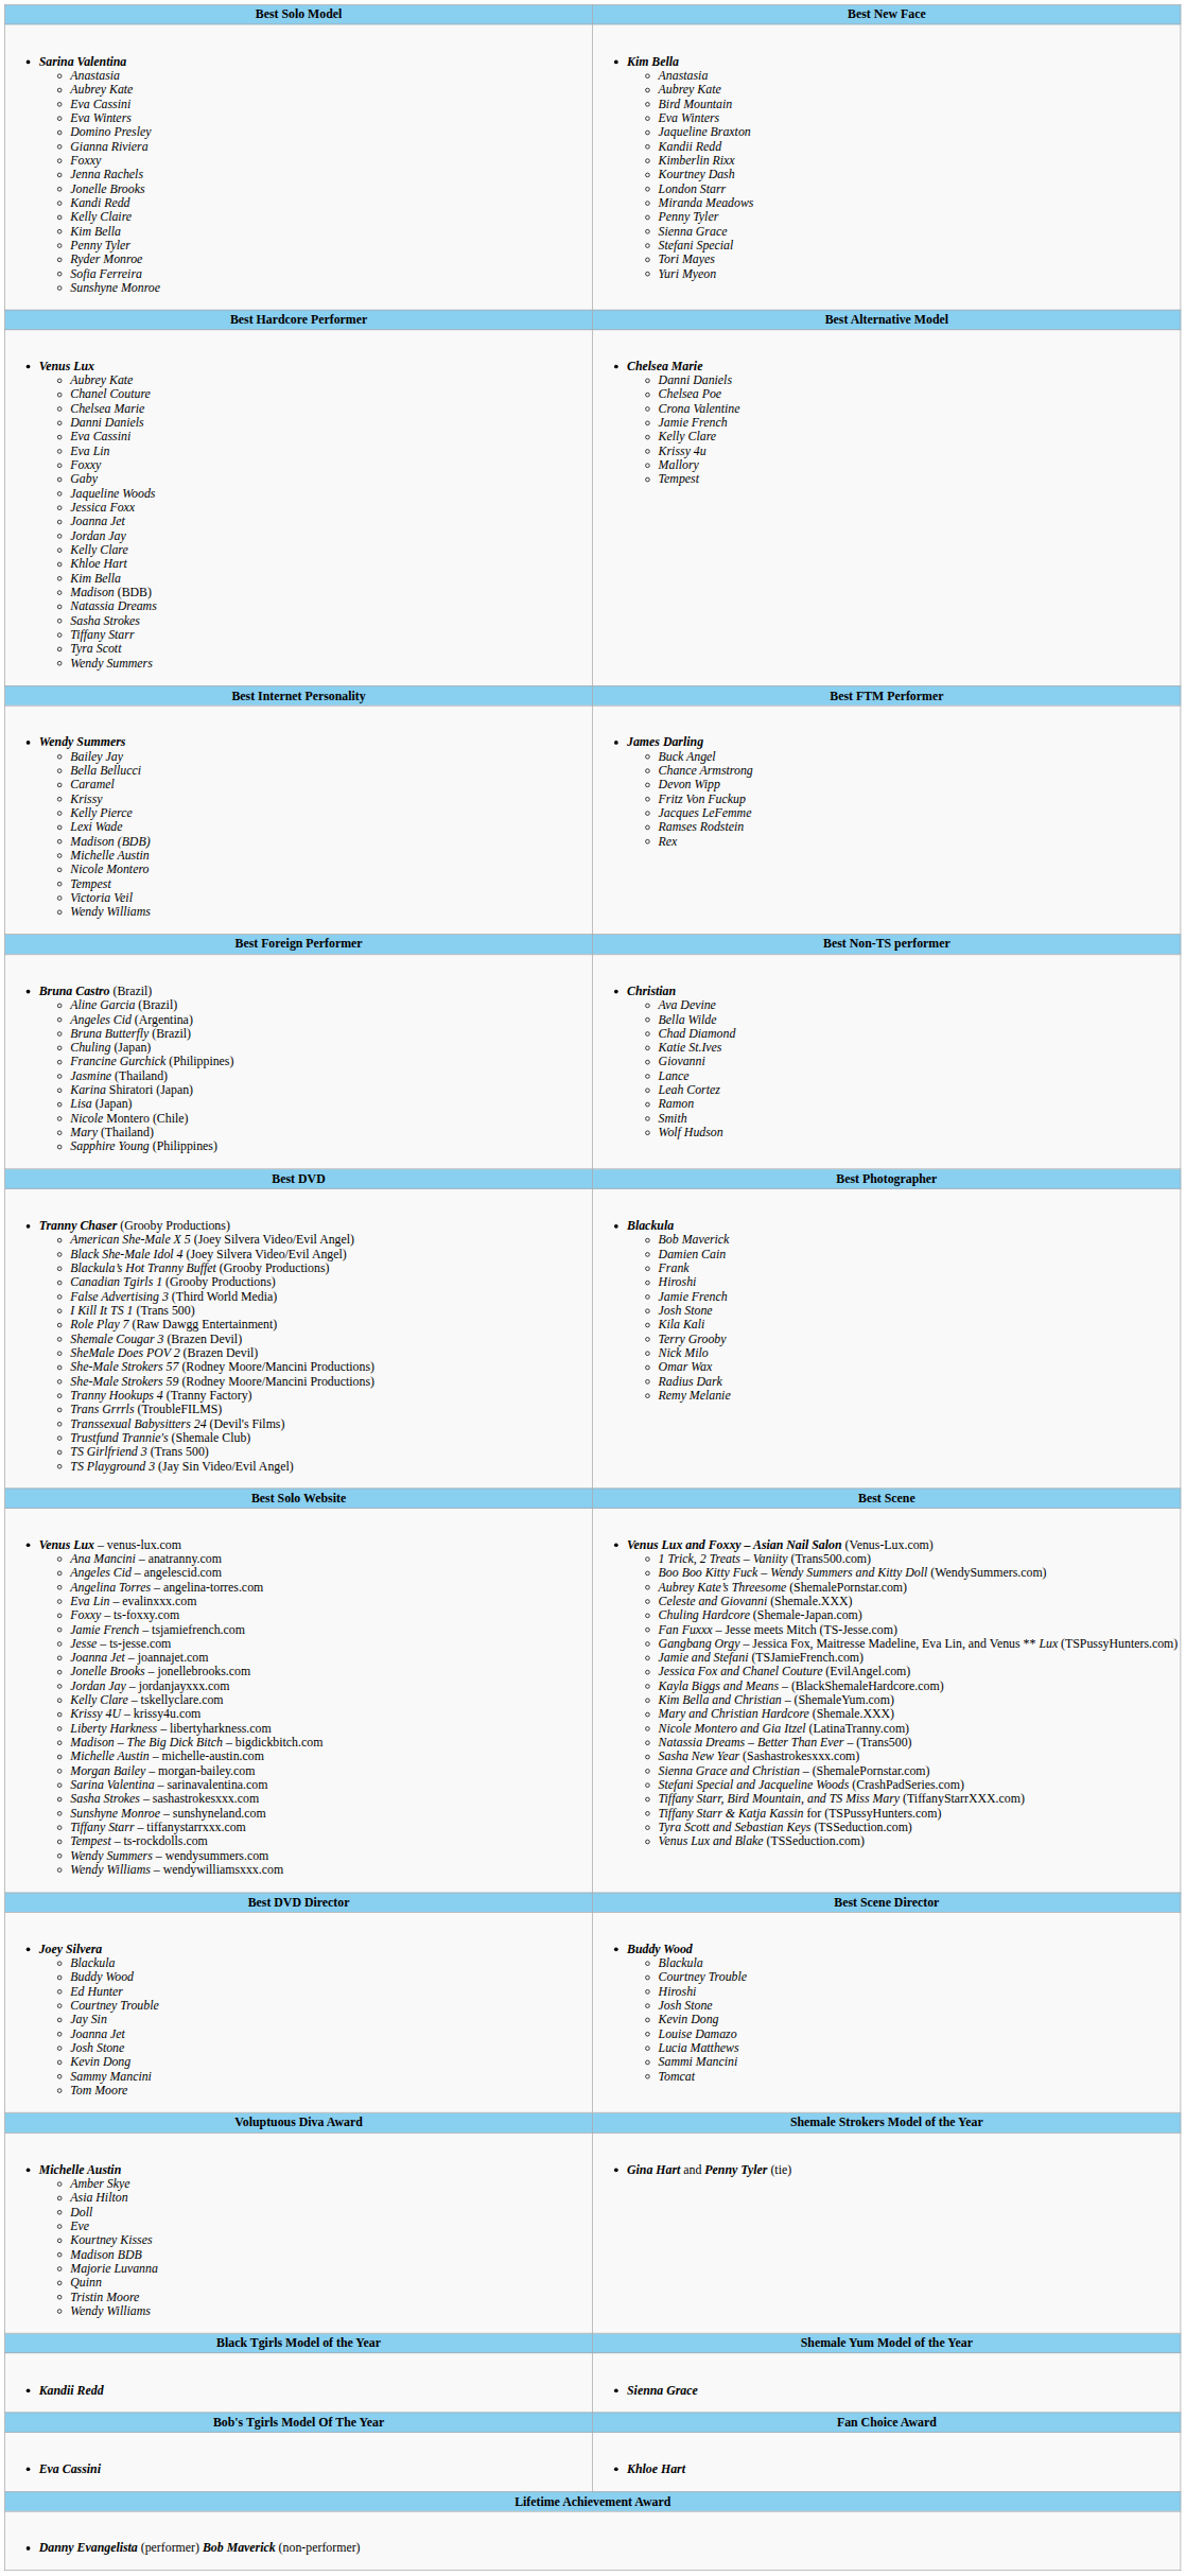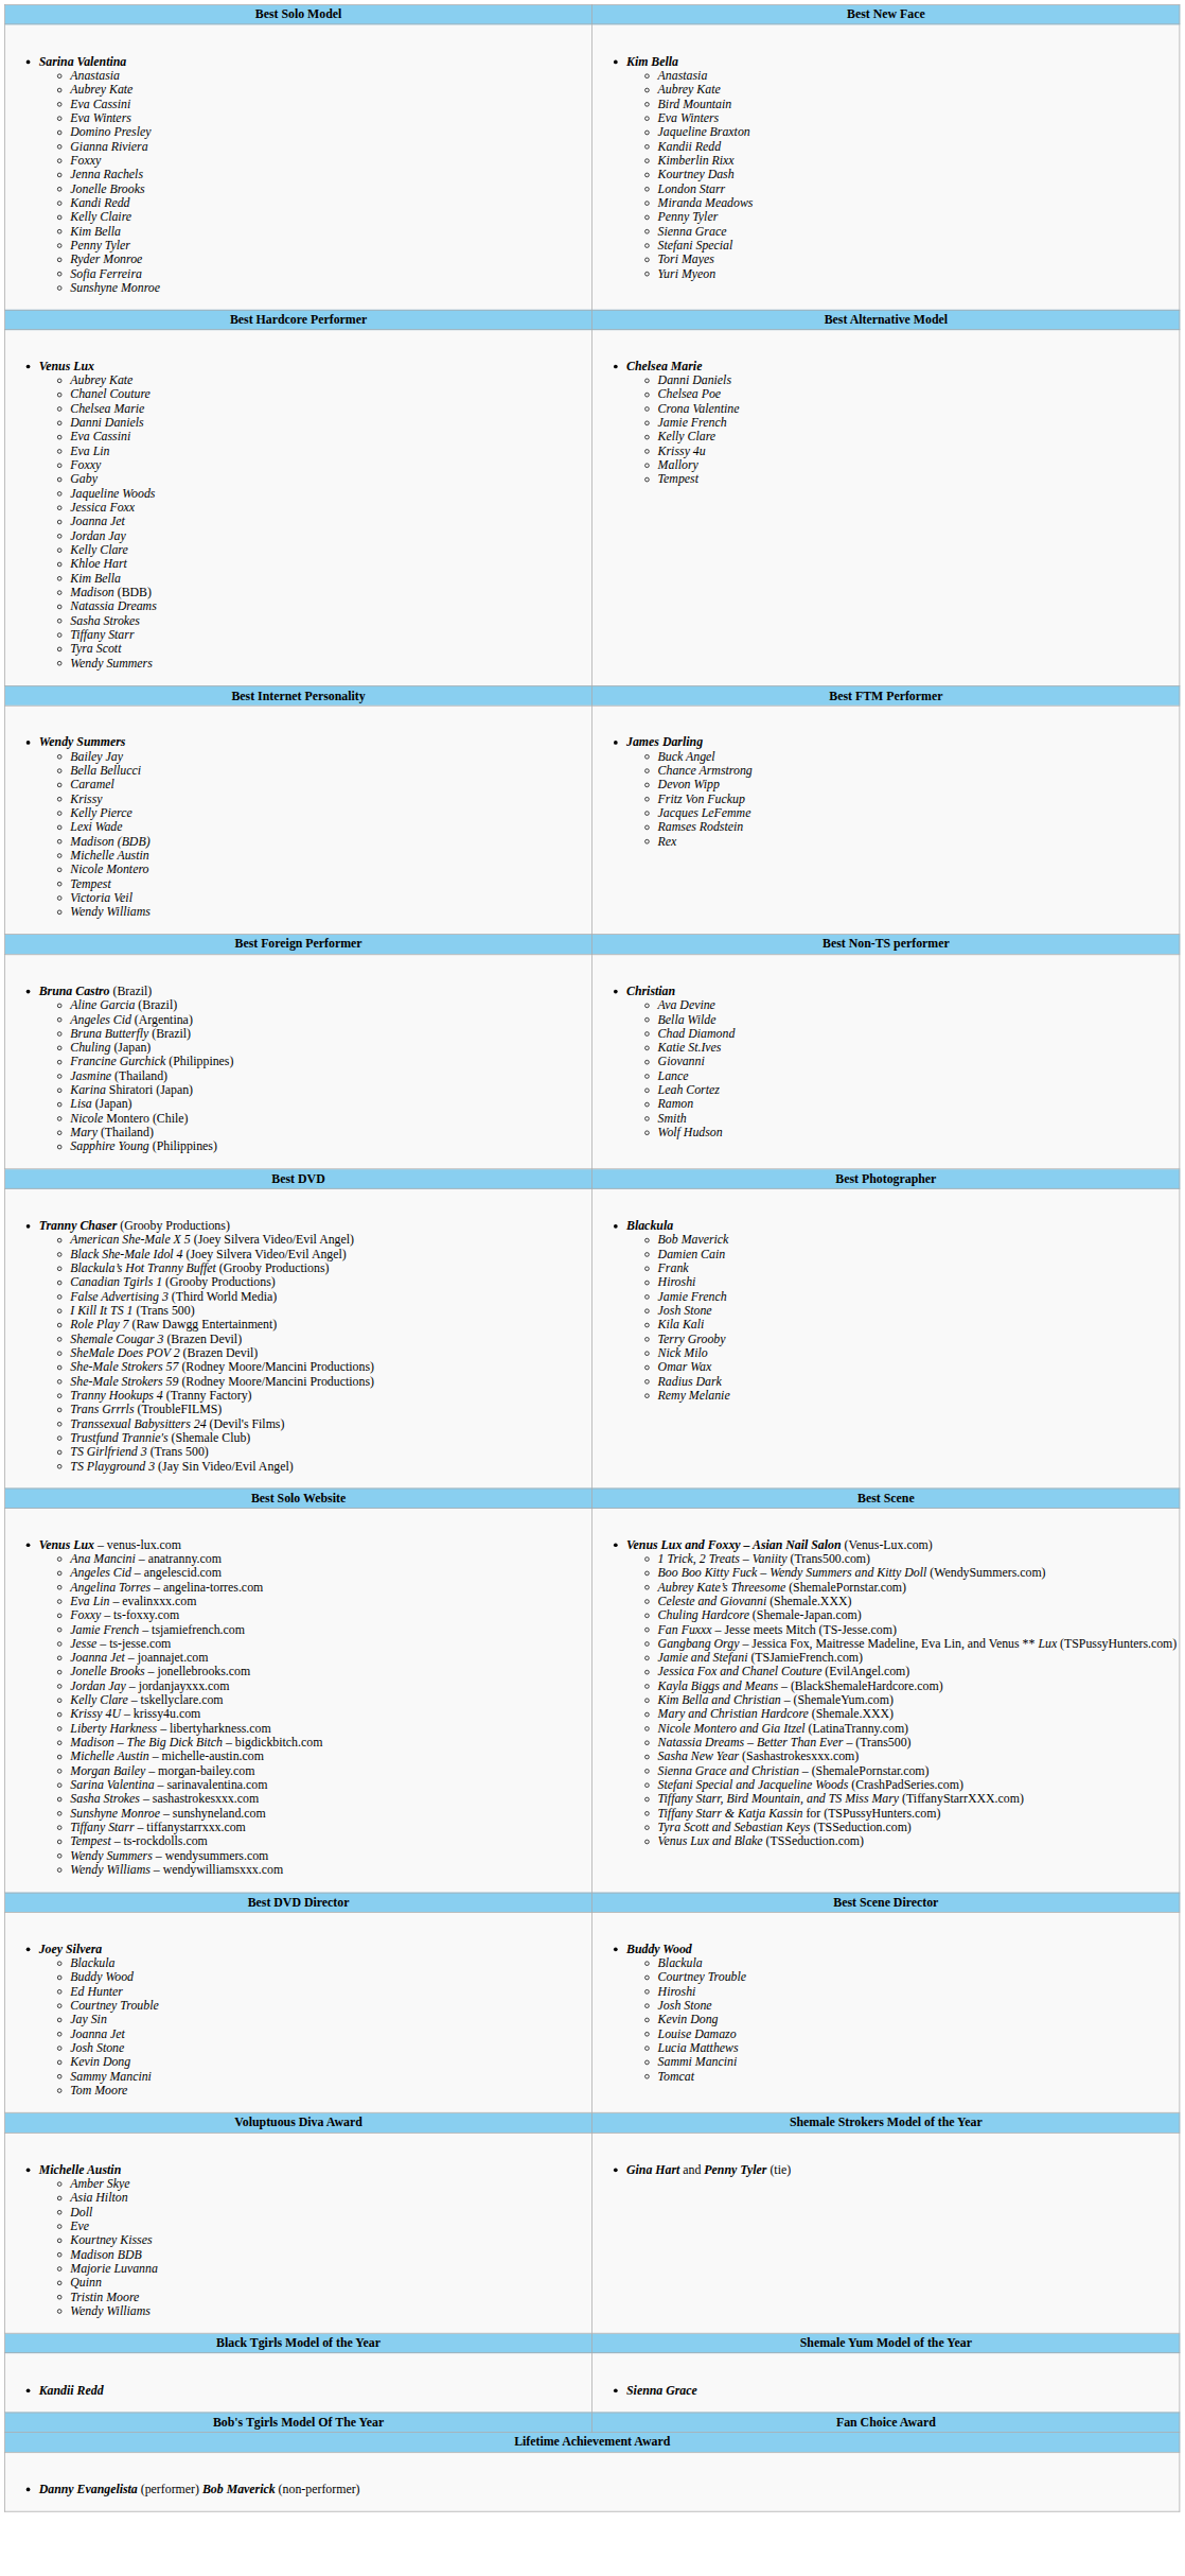 <table class=wikitable>
 <tr>
 <th style="background:#89cff0" width="50%">Best Solo Model</th>
 <th style="background:#89cff0" width="50%">Best New Face</th>
 </tr>
 <tr>
 <td valign="top"><br><ul><li><strong><em>Sarina Valentina</em></strong><ul><li><em>Anastasia</em></li><li><em>Aubrey Kate</em></li><li><em>Eva Cassini</em></li><li><em>Eva Winters</em></li><li><em>Domino Presley</em></li><li><em>Gianna Riviera</em></li><li><em>Foxxy</em></li><li><em>Jenna Rachels</em></li><li><em>Jonelle Brooks</em></li><li><em>Kandi Redd</em></li><li><em>Kelly Claire</em></li><li><em>Kim Bella</em></li><li><em>Penny Tyler</em></li><li><em>Ryder Monroe</em></li><li><em>Sofia Ferreira</em></li><li><em>Sunshyne Monroe</em></li></ul></li></ul></td>
 <td valign="top"><br><ul><li><strong><em>Kim Bella</em></strong><ul><li><em>Anastasia</em></li><li><em>Aubrey Kate</em></li><li><em>Bird Mountain</em></li><li><em>Eva Winters</em></li><li><em>Jaqueline Braxton</em></li><li><em>Kandii Redd</em></li><li><em>Kimberlin Rixx</em></li><li><em>Kourtney Dash</em></li><li><em>London Starr</em></li><li><em>Miranda Meadows</em></li><li><em>Penny Tyler</em></li><li><em>Sienna Grace</em></li><li><em>Stefani Special</em></li><li><em>Tori Mayes</em></li><li><em>Yuri Myeon</em></li></ul></li></ul></td>
 </tr>
 <tr>
 <th style="background:#89cff0" width="50%">Best Hardcore Performer</th>
 <th style="background:#89cff0" width="50%">Best Alternative Model</th>
 </tr>
 <tr>
 <td valign="top"><br><ul><li><strong><em>Venus Lux</em></strong><ul><li><em>Aubrey Kate</em></li><li><em>Chanel Couture</em></li><li><em>Chelsea Marie</em></li><li><em>Danni Daniels</em></li><li><em>Eva Cassini</em></li><li><em>Eva Lin</em></li><li><em>Foxxy</em></li><li><em>Gaby</em></li><li><em>Jaqueline Woods</em></li><li><em>Jessica Foxx</em></li><li><em>Joanna Jet</em></li><li><em>Jordan Jay</em></li><li><em>Kelly Clare</em></li><li><em>Khloe Hart</em></li><li><em>Kim Bella</em></li><li><em>Madison</em> (BDB)</li><li><em>Natassia Dreams</em></li><li><em>Sasha Strokes</em></li><li><em>Tiffany Starr</em></li><li><em>Tyra Scott</em></li><li><em>Wendy Summers</em></li></ul></li></ul></td>
 <td valign="top"><br><ul><li><strong><em>Chelsea Marie</em></strong><ul><li><em>Danni Daniels</em></li><li><em>Chelsea Poe</em></li><li><em>Crona Valentine</em></li><li><em>Jamie French</em></li><li><em>Kelly Clare</em></li><li><em>Krissy 4u</em></li><li><em>Mallory</em></li><li><em>Tempest</em></li></ul></li></ul></td>
 </tr>
 <tr>
 <th style="background:#89cff0" width="50%">Best Internet Personality</th>
 <th style="background:#89cff0" width="50%">Best FTM Performer</th>
 </tr>
 <tr>
 <td valign="top"><br><ul><li><strong><em>Wendy Summers</em></strong><ul><li><em>Bailey Jay</em></li><li><em>Bella Bellucci</em></li><li><em>Caramel</em></li><li><em>Krissy</em></li><li><em>Kelly Pierce</em></li><li><em>Lexi Wade</em></li><li><em>Madison (BDB)</em></li><li><em>Michelle Austin</em></li><li><em>Nicole Montero</em></li><li><em>Tempest</em></li><li><em>Victoria Veil</em></li><li><em>Wendy Williams</em></li></ul></li></ul></td>
 <td valign="top"><br><ul><li><strong><em>James Darling</em></strong><ul><li><em>Buck Angel</em></li><li><em>Chance Armstrong</em></li><li><em>Devon Wipp</em></li><li><em>Fritz Von Fuckup</em></li><li><em>Jacques LeFemme</em></li><li><em>Ramses Rodstein</em></li><li><em>Rex</em></li></ul></li></ul></td>
 </tr>
 <tr>
 <th style="background:#89cff0" width="50%">Best Foreign Performer</th>
 <th style="background:#89cff0" width="50%">Best Non-TS performer</th>
 </tr>
 <tr>
 <td valign="top"><br><ul><li><strong><em>Bruna Castro</em></strong> (Brazil)<ul><li><em>Aline Garcia</em> (Brazil)</li><li><em>Angeles Cid</em> (Argentina)</li><li><em>Bruna Butterfly</em> (Brazil)</li><li><em>Chuling</em> (Japan)</li><li><em>Francine Gurchick</em> (Philippines)</li><li><em>Jasmine</em> (Thailand)</li><li><em>Karina</em> Shiratori (Japan)</li><li><em>Lisa</em> (Japan)</li><li><em>Nicole</em> Montero (Chile)</li><li><em>Mary</em> (Thailand)</li><li><em>Sapphire Young</em> (Philippines)</li></ul></li></ul></td>
 <td valign="top"><br><ul><li><strong><em>Christian</em></strong><ul><li><em>Ava Devine</em></li><li><em>Bella Wilde</em></li><li><em>Chad Diamond</em></li><li><em>Katie St.Ives</em></li><li><em>Giovanni</em></li><li><em>Lance</em></li><li><em>Leah Cortez</em></li><li><em>Ramon</em></li><li><em>Smith</em></li><li><em>Wolf Hudson</em></li></ul></li></ul></td>
 </tr>
 <tr>
 <th style="background:#89cff0" width="50%">Best DVD</th>
 <th style="background:#89cff0" width="50%">Best Photographer</th>
 </tr>
 <tr>
 <td valign="top"><br><ul><li><strong><em>Tranny Chaser</em></strong> (Grooby Productions)<ul><li><em>American She-Male X 5</em> (Joey Silvera Video/Evil Angel)</li><li><em>Black She-Male Idol 4</em> (Joey Silvera Video/Evil Angel)</li><li><em>Blackula’s Hot Tranny Buffet</em> (Grooby Productions)</li><li><em>Canadian Tgirls 1</em> (Grooby Productions)</li><li><em>False Advertising 3</em> (Third World Media)</li><li><em>I Kill It TS 1</em> (Trans 500)</li><li><em>Role Play 7</em> (Raw Dawgg Entertainment)</li><li><em>Shemale Cougar 3</em> (Brazen Devil)</li><li><em>SheMale Does POV 2</em> (Brazen Devil)</li><li><em>She-Male Strokers 57</em> (Rodney Moore/Mancini Productions)</li><li><em>She-Male Strokers 59</em> (Rodney Moore/Mancini Productions)</li><li><em>Tranny Hookups 4</em> (Tranny Factory)</li><li><em>Trans Grrrls</em> (TroubleFILMS)</li><li><em>Transsexual Babysitters 24</em> (Devil's Films)</li><li><em>Trustfund Trannie's</em> (Shemale Club)</li><li><em>TS Girlfriend 3</em> (Trans 500)</li><li><em>TS Playground 3</em> (Jay Sin Video/Evil Angel)</li></ul></li></ul></td>
 <td valign="top"><br><ul><li><strong><em>Blackula</em></strong><ul><li><em>Bob Maverick</em></li><li><em>Damien Cain</em></li><li><em>Frank</em></li><li><em>Hiroshi</em></li><li><em>Jamie French</em></li><li><em>Josh Stone</em></li><li><em>Kila Kali</em></li><li><em>Terry Grooby</em></li><li><em>Nick Milo</em></li><li><em>Omar Wax</em></li><li><em>Radius Dark</em></li><li><em>Remy Melanie</em></li></ul></li></ul></td>
 </tr>
 <tr>
 <th style="background:#89cff0" width="50%">Best Solo Website</th>
 <th style="background:#89cff0" width="50%">Best Scene</th>
 </tr>
 <tr>
 <td valign="top"><br><ul><li><strong><em>Venus Lux</em></strong> – venus-lux.com<ul><li><em>Ana Mancini</em> – anatranny.com</li><li><em>Angeles Cid</em> – angelescid.com</li><li><em>Angelina Torres</em> – angelina-torres.com</li><li><em>Eva Lin</em> – evalinxxx.com</li><li><em>Foxxy</em> – ts-foxxy.com</li><li><em>Jamie French</em> – tsjamiefrench.com</li><li><em>Jesse</em> – ts-jesse.com</li><li><em>Joanna Jet</em> – joannajet.com</li><li><em>Jonelle Brooks</em> – jonellebrooks.com</li><li><em>Jordan Jay</em> – jordanjayxxx.com</li><li><em>Kelly Clare</em> – tskellyclare.com</li><li><em>Krissy 4U</em> – krissy4u.com</li><li><em>Liberty Harkness</em> – libertyharkness.com</li><li><em>Madison – The Big Dick Bitch</em> – bigdickbitch.com</li><li><em>Michelle Austin</em> – michelle-austin.com</li><li><em>Morgan Bailey</em> – morgan-bailey.com</li><li><em>Sarina Valentina</em> – sarinavalentina.com</li><li><em>Sasha Strokes</em> – sashastrokesxxx.com</li><li><em>Sunshyne Monroe</em> – sunshyneland.com</li><li><em>Tiffany Starr</em> – tiffanystarrxxx.com</li><li><em>Tempest</em> – ts-rockdolls.com</li><li><em>Wendy Summers</em> – wendysummers.com</li><li><em>Wendy Williams</em> – wendywilliamsxxx.com</li></ul></li></ul></td>
 <td valign="top"><br><ul><li><strong><em>Venus Lux and Foxxy – Asian Nail Salon</em></strong> (Venus-Lux.com)<ul><li><em>1 Trick, 2 Treats – Vaniity</em> (Trans500.com)</li><li><em>Boo Boo Kitty Fuck – Wendy Summers and Kitty Doll</em> (WendySummers.com)</li><li><em>Aubrey Kate’s Threesome</em> (ShemalePornstar.com)</li><li><em>Celeste and Giovanni</em> (Shemale.XXX)</li><li><em>Chuling Hardcore</em> (Shemale-Japan.com)</li><li><em>Fan Fuxxx </em>– Jesse meets Mitch (TS-Jesse.com)</li><li><em>Gangbang Orgy</em> – Jessica Fox, Maitresse Madeline, Eva Lin, and Venus ** <em>Lux</em> (TSPussyHunters.com)</li><li><em>Jamie and Stefani</em> (TSJamieFrench.com)</li><li><em>Jessica Fox and Chanel Couture</em> (EvilAngel.com)</li><li><em>Kayla Biggs and Means</em> – (BlackShemaleHardcore.com)</li><li><em>Kim Bella and Christian</em> – (ShemaleYum.com)</li><li><em>Mary and Christian Hardcore</em> (Shemale.XXX)</li><li><em>Nicole Montero and Gia Itzel</em> (LatinaTranny.com)</li><li><em>Natassia Dreams – Better Than Ever</em> – (Trans500)</li><li><em>Sasha New Year</em> (Sashastrokesxxx.com)</li><li><em>Sienna Grace and Christian</em> – (ShemalePornstar.com)</li><li><em>Stefani Special and Jacqueline Woods</em> (CrashPadSeries.com)</li><li><em>Tiffany Starr, Bird Mountain, and TS Miss Mary</em> (TiffanyStarrXXX.com)</li><li><em>Tiffany Starr & Katja Kassin</em> for (TSPussyHunters.com)</li><li><em>Tyra Scott and Sebastian Keys</em> (TSSeduction.com)</li><li><em>Venus Lux and Blake</em> (TSSeduction.com)</li></ul></li></ul></td>
 </tr>
 <tr>
 <th style="background:#89cff0" width="50%">Best DVD Director</th>
 <th style="background:#89cff0" width="50%">Best Scene Director</th>
 </tr>
 <tr>
 <td valign="top"><br><ul><li><strong><em>Joey Silvera</em></strong><ul><li><em>Blackula</em></li><li><em>Buddy Wood</em></li><li><em>Ed Hunter</em></li><li><em>Courtney Trouble</em></li><li><em>Jay Sin</em></li><li><em>Joanna Jet</em></li><li><em>Josh Stone</em></li><li><em>Kevin Dong</em></li><li><em>Sammy Mancini</em></li><li><em>Tom Moore</em></li></ul></li></ul></td>
 <td valign="top"><br><ul><li><strong><em>Buddy Wood</em></strong><ul><li><em>Blackula</em></li><li><em>Courtney Trouble</em></li><li><em>Hiroshi</em></li><li><em>Josh Stone</em></li><li><em>Kevin Dong</em></li><li><em>Louise Damazo</em></li><li><em>Lucia Matthews</em></li><li><em>Sammi Mancini</em></li><li><em>Tomcat</em></li></ul></li></ul></td>
 </tr>
 <tr>
 <th style="background:#89cff0" width="50%">Voluptuous Diva Award</th>
 <th style="background:#89cff0" width="50%">Shemale Strokers Model of the Year</th>
 </tr>
 <tr>
 <td valign="top"><br><ul><li><strong><em>Michelle Austin</em></strong><ul><li><em>Amber Skye</em></li><li><em>Asia Hilton</em></li><li><em>Doll</em></li><li><em>Eve</em></li><li><em>Kourtney Kisses</em></li><li><em>Madison BDB</em></li><li><em>Majorie Luvanna</em></li><li><em>Quinn</em></li><li><em>Tristin Moore</em></li><li><em>Wendy Williams</em></li></ul></li></ul></td>
 <td valign="top"><br><ul><li><strong><em>Gina Hart</em></strong> and <strong><em>Penny Tyler</em></strong> (tie)</li></ul></td>
 </tr>
 <tr>
 <th style="background:#89cff0" width="50%">Black Tgirls Model of the Year</th>
 <th style="background:#89cff0" width="50%">Shemale Yum Model of the Year</th>
 </tr>
 <tr>
 <td valign="top"><br><ul><li><strong><em>Kandii Redd</em></strong></li></ul></td>
 <td valign="top"><br><ul><li><strong><em>Sienna Grace</em></strong></li></ul></td>
 </tr>
 <tr>
 <th style="background:#89cff0" width="50%">Bob's Tgirls Model Of The Year</th>
 <th style="background:#89cff0" width="50%">Fan Choice Award</th>
 </tr>
 <tr>
-<td valign="top"><br><ul><li><strong><em>Eva Cassini</em></strong></li></ul></td>
-<td valign="top"><br><ul><li><strong><em>Khloe Hart</em></strong></li></ul></td>
-</tr>
-<tr>
 <th colspan=2 style="background:#89cff0" width="50%">Lifetime Achievement Award</th>
 </tr>
 <tr>
 <td colspan=2 valign="top"><br><ul><li><strong><em>Danny Evangelista</em></strong> (performer) <strong><em>Bob Maverick</em></strong> (non-performer)</li></ul></td>
 </tr>
 </table>
